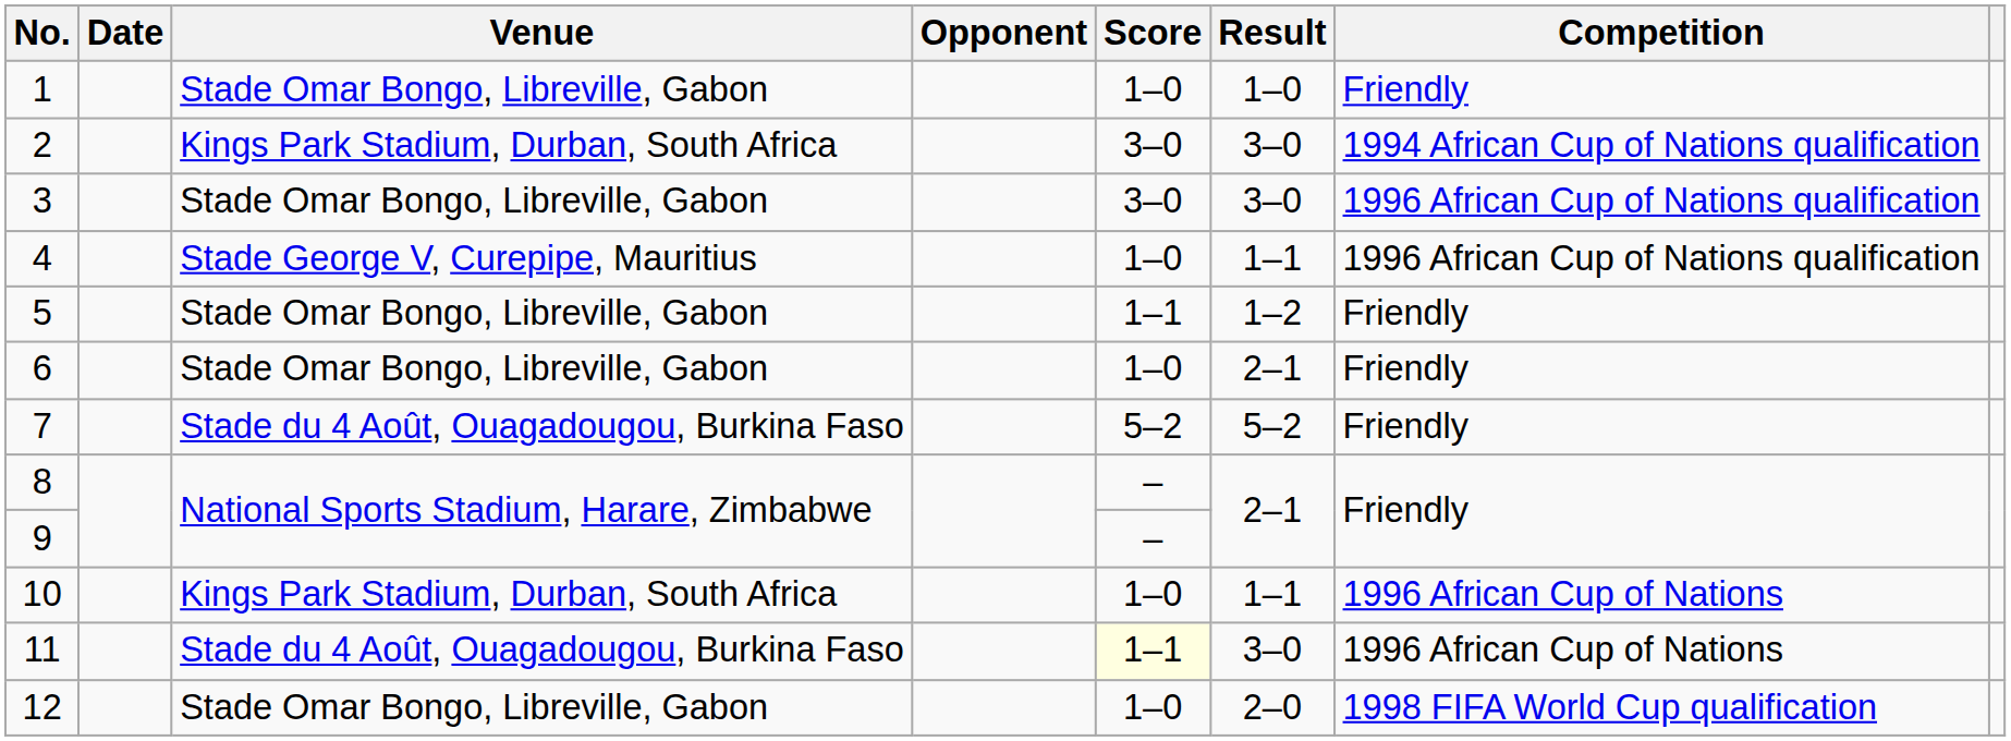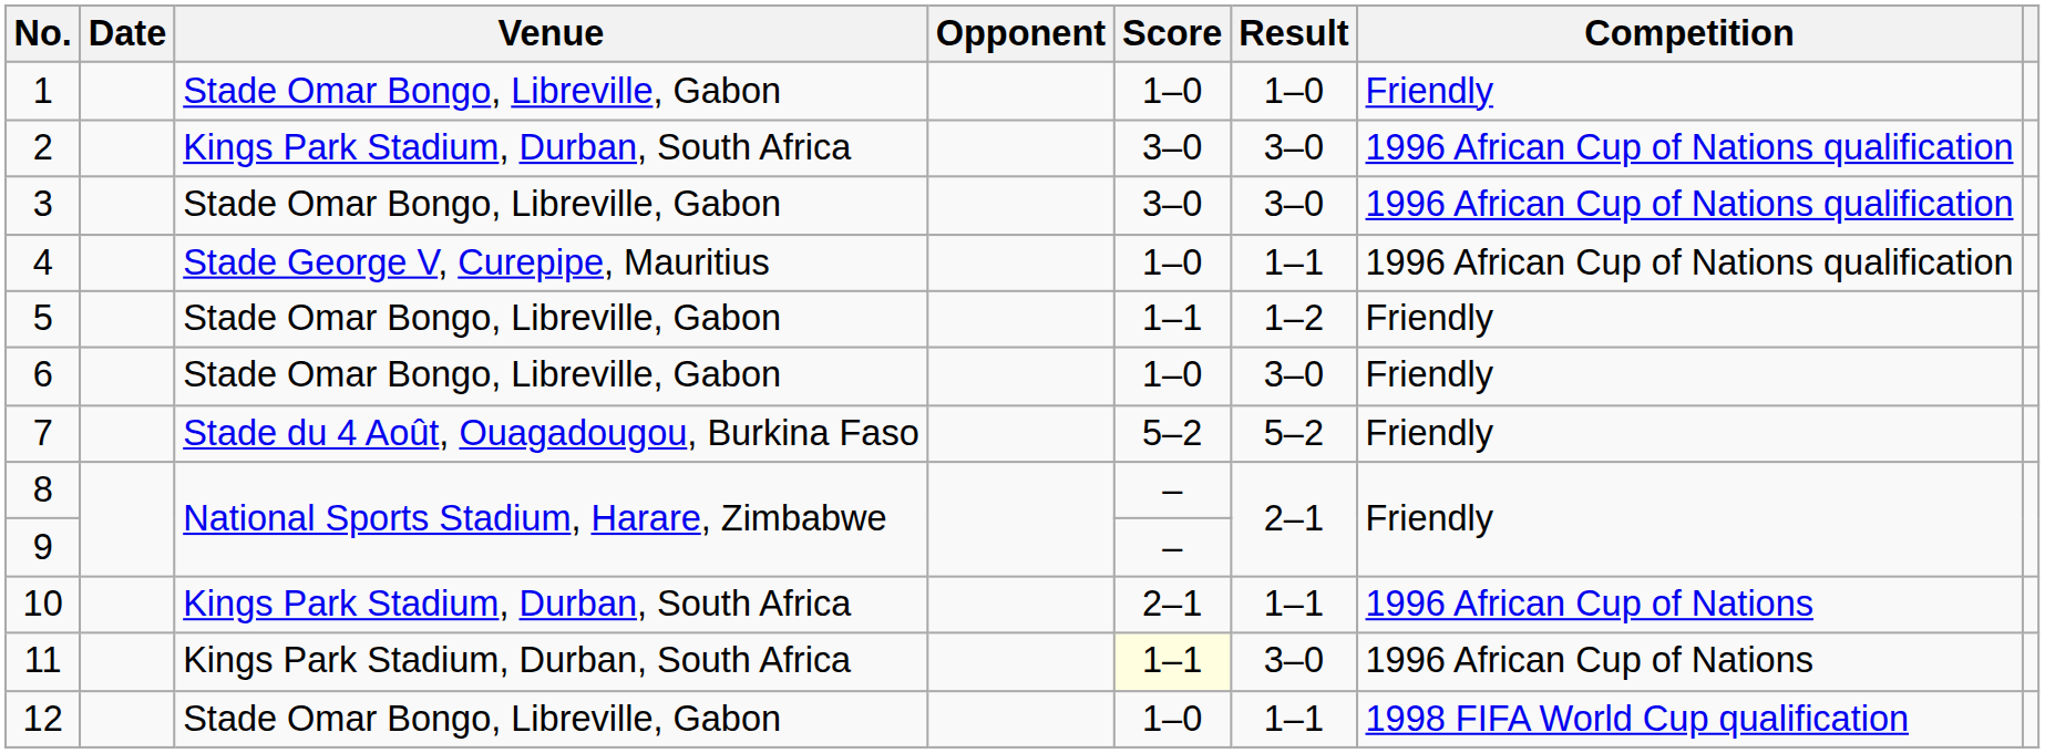 <table class="wikitable sortable">
 <tr>
 <th scope="col">No.</th>
 <th scope="col">Date</th>
 <th scope="col">Venue</th>
 <th scope="col">Opponent</th>
 <th scope="col">Score</th>
 <th scope="col">Result</th>
 <th scope="col">Competition</th>
 <th scope="col" class="unsortable"></th>
 </tr>
 <tr>
 <td style="text-align:center">1</td>
 <td></td>
 <td><a href='#'>Stade Omar Bongo</a>, <a href='#'>Libreville</a>, Gabon</td>
 <td></td>
 <td style="text-align:center">1–0</td>
 <td style="text-align:center">1–0</td>
 <td><a href='#'>Friendly</a></td>
 <td></td>
 </tr>
 <tr>
 <td style="text-align:center">2</td>
 <td></td>
 <td><a href='#'>Kings Park Stadium</a>, <a href='#'>Durban</a>, South Africa</td>
 <td></td>
 <td style="text-align:center">3–0</td>
 <td style="text-align:center">3–0</td>
-<td><a href='#'>1994 African Cup of Nations qualification</a></td>
+<td><a href='#'>1996 African Cup of Nations qualification</a></td>
 <td></td>
 </tr>
 <tr>
 <td style="text-align:center">3</td>
 <td></td>
 <td>Stade Omar Bongo, Libreville, Gabon</td>
 <td></td>
 <td style="text-align:center">3–0</td>
 <td style="text-align:center">3–0</td>
 <td><a href='#'>1996 African Cup of Nations qualification</a></td>
 <td></td>
 </tr>
 <tr>
 <td style="text-align:center">4</td>
 <td></td>
 <td><a href='#'>Stade George V</a>, <a href='#'>Curepipe</a>, Mauritius</td>
 <td></td>
 <td style="text-align:center">1–0</td>
 <td style="text-align:center">1–1</td>
 <td>1996 African Cup of Nations qualification</td>
 <td></td>
 </tr>
 <tr>
 <td style="text-align:center">5</td>
 <td></td>
 <td>Stade Omar Bongo, Libreville, Gabon</td>
 <td></td>
 <td style="text-align:center">1–1</td>
 <td style="text-align:center">1–2</td>
 <td>Friendly</td>
 <td></td>
 </tr>
 <tr>
 <td style="text-align:center">6</td>
 <td></td>
 <td>Stade Omar Bongo, Libreville, Gabon</td>
 <td></td>
 <td style="text-align:center">1–0</td>
-<td style="text-align:center">2–1</td>
+<td style="text-align:center">3–0</td>
 <td>Friendly</td>
 <td></td>
 </tr>
 <tr>
 <td style="text-align:center">7</td>
 <td></td>
 <td><a href='#'>Stade du 4 Août</a>, <a href='#'>Ouagadougou</a>, Burkina Faso</td>
 <td></td>
 <td style="text-align:center">5–2</td>
 <td style="text-align:center">5–2</td>
 <td>Friendly</td>
 <td></td>
 </tr>
 <tr>
 <td style="text-align:center">8</td>
 <td rowspan="2"></td>
 <td rowspan="2"><a href='#'>National Sports Stadium</a>, <a href='#'>Harare</a>, Zimbabwe</td>
 <td rowspan="2"></td>
 <td style="text-align:center">–</td>
 <td rowspan="2" style="text-align:center">2–1</td>
 <td rowspan="2">Friendly</td>
 <td rowspan="2"></td>
 </tr>
 <tr>
 <td style="text-align:center">9</td>
 <td style="text-align:center">–</td>
 </tr>
 <tr>
 <td style="text-align:center">10</td>
 <td></td>
 <td><a href='#'>Kings Park Stadium</a>, <a href='#'>Durban</a>, South Africa</td>
 <td></td>
-<td style="text-align:center">1–0</td>
+<td style="text-align:center">2–1</td>
 <td style="text-align:center">1–1</td>
 <td><a href='#'>1996 African Cup of Nations</a></td>
 <td></td>
 </tr>
 <tr>
 <td style="text-align:center">11</td>
 <td></td>
-<td><a href='#'>Stade du 4 Août</a>, <a href='#'>Ouagadougou</a>, Burkina Faso</td>
+<td>Kings Park Stadium, Durban, South Africa</td>
 <td></td>
 <td style="background: lightyellow; text-align:center">1–1</td>
 <td style="text-align:center">3–0</td>
 <td>1996 African Cup of Nations</td>
 <td></td>
 </tr>
 <tr>
 <td style="text-align:center">12</td>
 <td></td>
 <td>Stade Omar Bongo, Libreville, Gabon</td>
 <td></td>
 <td style="text-align:center">1–0</td>
-<td style="text-align:center">2–0</td>
+<td style="text-align:center">1–1</td>
 <td><a href='#'>1998 FIFA World Cup qualification</a></td>
 <td></td>
 </tr>
 </table>
